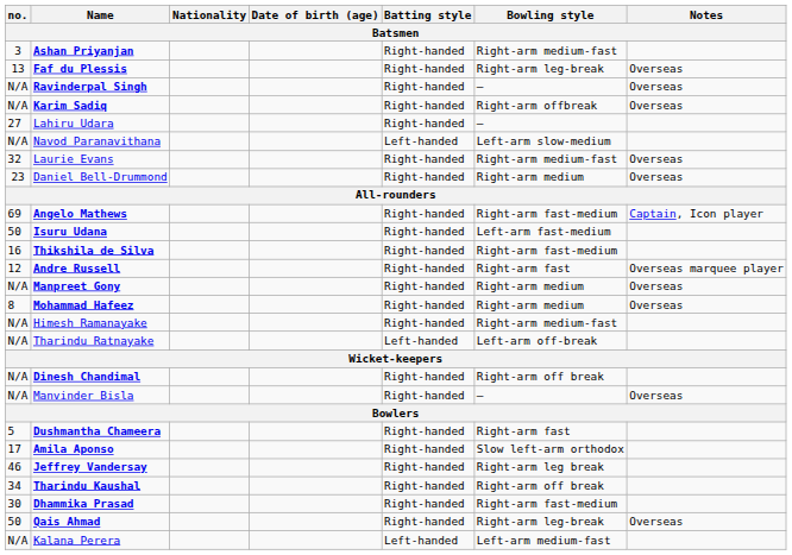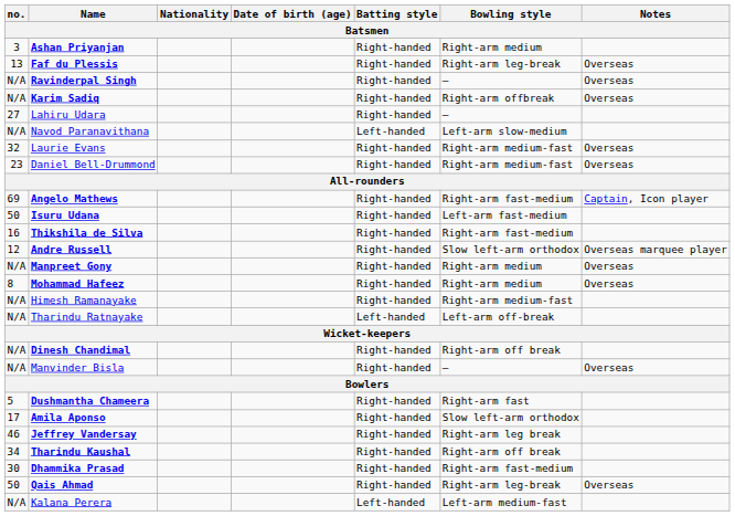 <table class="wikitable">
 <tr>
 <th>no.</th>
 <th>Name</th>
 <th>Nationality</th>
 <th>Date of birth (age)</th>
 <th>Batting style</th>
 <th>Bowling style</th>
 <th>Notes</th>
 </tr>
 <tr>
 <th colspan="7">Batsmen</th>
 </tr>
 <tr>
 <td style="text-align:center">3</td>
 <td><strong><a href='#'>Ashan Priyanjan</a></strong></td>
 <td></td>
 <td></td>
 <td>Right-handed</td>
-<td>Right-arm medium-fast</td>
+<td>Right-arm medium</td>
 <td></td>
 </tr>
 <tr>
 <td style="text-align:center">13</td>
 <td><strong><a href='#'>Faf du Plessis</a></strong></td>
 <td></td>
 <td></td>
 <td>Right-handed</td>
 <td>Right-arm leg-break</td>
 <td>Overseas</td>
 </tr>
 <tr>
 <td style="text-align:center">N/A</td>
 <td><strong><a href='#'>Ravinderpal Singh</a></strong></td>
 <td></td>
 <td></td>
 <td>Right-handed</td>
 <td>—</td>
 <td>Overseas</td>
 </tr>
 <tr>
 <td style="text-align:center">N/A</td>
 <td><strong><a href='#'>Karim Sadiq</a></strong></td>
 <td></td>
 <td></td>
 <td>Right-handed</td>
 <td>Right-arm offbreak</td>
 <td>Overseas</td>
 </tr>
 <tr>
 <td>27</td>
 <td><a href='#'>Lahiru Udara</a></td>
 <td></td>
 <td></td>
 <td>Right-handed</td>
 <td>—</td>
 <td></td>
 </tr>
 <tr>
 <td>N/A</td>
 <td><a href='#'>Navod Paranavithana</a></td>
 <td></td>
 <td></td>
 <td>Left-handed</td>
 <td>Left-arm slow-medium</td>
 <td></td>
 </tr>
 <tr>
 <td>32</td>
 <td><a href='#'>Laurie Evans</a></td>
 <td></td>
 <td></td>
 <td>Right-handed</td>
 <td>Right-arm medium-fast</td>
 <td>Overseas</td>
 </tr>
 <tr>
 <td style="text-align:center">23</td>
 <td><a href='#'>Daniel Bell-Drummond</a></td>
 <td></td>
 <td></td>
 <td>Right-handed</td>
-<td>Right-arm medium</td>
+<td>Right-arm medium-fast</td>
 <td>Overseas</td>
 </tr>
 <tr>
 <th colspan="7">All-rounders</th>
 </tr>
 <tr>
 <td>69</td>
 <td><strong><a href='#'>Angelo Mathews</a></strong></td>
 <td></td>
 <td></td>
 <td>Right-handed</td>
 <td>Right-arm fast-medium</td>
 <td><a href='#'>Captain</a>, Icon player</td>
 </tr>
 <tr>
 <td>50</td>
 <td><strong><a href='#'>Isuru Udana</a></strong></td>
 <td></td>
 <td></td>
 <td>Right-handed</td>
 <td>Left-arm fast-medium</td>
 <td></td>
 </tr>
 <tr>
 <td>16</td>
 <td><strong><a href='#'>Thikshila de Silva</a></strong></td>
 <td></td>
 <td></td>
 <td>Right-handed</td>
 <td>Right-arm fast-medium</td>
 <td></td>
 </tr>
 <tr>
 <td>12</td>
 <td><strong><a href='#'>Andre Russell</a></strong></td>
 <td></td>
 <td></td>
 <td>Right-handed</td>
-<td>Right-arm fast</td>
+<td>Slow left-arm orthodox</td>
 <td>Overseas marquee player</td>
 </tr>
 <tr>
 <td>N/A</td>
 <td><strong><a href='#'>Manpreet Gony</a></strong></td>
 <td></td>
 <td></td>
 <td>Right-handed</td>
 <td>Right-arm medium</td>
 <td>Overseas</td>
 </tr>
 <tr>
 <td>8</td>
 <td><strong><a href='#'>Mohammad Hafeez</a></strong></td>
 <td></td>
 <td></td>
 <td>Right-handed</td>
 <td>Right-arm medium</td>
 <td>Overseas</td>
 </tr>
 <tr>
 <td>N/A</td>
 <td><a href='#'>Himesh Ramanayake</a></td>
 <td></td>
 <td></td>
 <td>Right-handed</td>
 <td>Right-arm medium-fast</td>
 <td></td>
 </tr>
 <tr>
 <td>N/A</td>
 <td><a href='#'>Tharindu Ratnayake</a></td>
 <td></td>
 <td></td>
 <td>Left-handed</td>
 <td>Left-arm off-break</td>
 <td></td>
 </tr>
 <tr>
 <th colspan="7">Wicket-keepers</th>
 </tr>
 <tr>
 <td>N/A</td>
 <td><strong><a href='#'>Dinesh Chandimal</a></strong></td>
 <td></td>
 <td></td>
 <td>Right-handed</td>
 <td>Right-arm off break</td>
 <td></td>
 </tr>
 <tr>
 <td>N/A</td>
 <td><a href='#'>Manvinder Bisla</a></td>
 <td></td>
 <td></td>
 <td>Right-handed</td>
 <td>—</td>
 <td>Overseas</td>
 </tr>
 <tr>
 <th colspan="7">Bowlers</th>
 </tr>
 <tr>
 <td>5</td>
 <td><strong><a href='#'>Dushmantha Chameera</a></strong></td>
 <td></td>
 <td></td>
 <td>Right-handed</td>
 <td>Right-arm fast</td>
 <td></td>
 </tr>
 <tr>
 <td>17</td>
 <td><strong><a href='#'>Amila Aponso</a></strong></td>
 <td></td>
 <td></td>
 <td>Right-handed</td>
 <td>Slow left-arm orthodox</td>
 <td></td>
 </tr>
 <tr>
 <td>46</td>
 <td><strong><a href='#'>Jeffrey Vandersay</a></strong></td>
 <td></td>
 <td></td>
 <td>Right-handed</td>
 <td>Right-arm leg break</td>
 <td></td>
 </tr>
 <tr>
 <td>34</td>
 <td><strong><a href='#'>Tharindu Kaushal</a></strong></td>
 <td></td>
 <td></td>
 <td>Right-handed</td>
 <td>Right-arm off break</td>
 <td></td>
 </tr>
 <tr>
 <td>30</td>
 <td><strong><a href='#'>Dhammika Prasad</a></strong></td>
 <td></td>
 <td></td>
 <td>Right-handed</td>
 <td>Right-arm fast-medium</td>
 <td></td>
 </tr>
 <tr>
 <td>50</td>
 <td><strong><a href='#'>Qais Ahmad</a></strong></td>
 <td></td>
 <td></td>
 <td>Right-handed</td>
 <td>Right-arm leg-break</td>
 <td>Overseas</td>
 </tr>
 <tr>
 <td>N/A</td>
 <td><a href='#'>Kalana Perera</a></td>
 <td></td>
 <td></td>
 <td>Left-handed</td>
 <td>Left-arm medium-fast</td>
 <td></td>
 </tr>
 </table>
